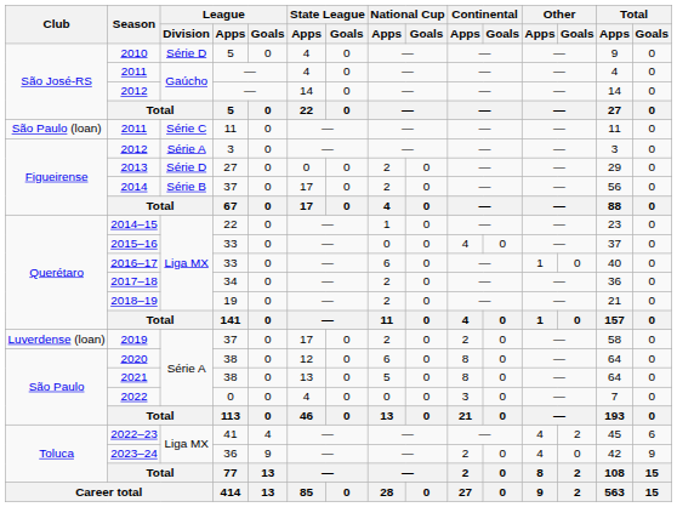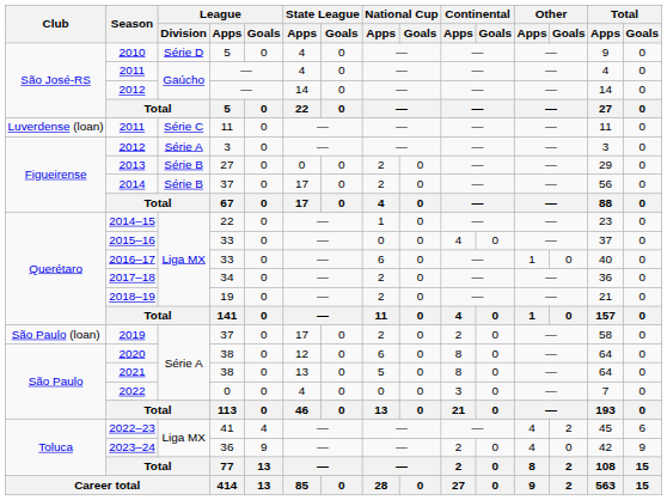 <table class="wikitable" style="text-align: center;">
 <tr>
 <th rowspan="2">Club</th>
 <th rowspan="2">Season</th>
 <th colspan="3">League</th>
 <th colspan="2">State League</th>
 <th colspan="2">National Cup</th>
 <th colspan="2">Continental</th>
 <th colspan="2">Other</th>
 <th colspan="2">Total</th>
 </tr>
 <tr>
 <th>Division</th>
 <th>Apps</th>
 <th>Goals</th>
 <th>Apps</th>
 <th>Goals</th>
 <th>Apps</th>
 <th>Goals</th>
 <th>Apps</th>
 <th>Goals</th>
 <th>Apps</th>
 <th>Goals</th>
 <th>Apps</th>
 <th>Goals</th>
 </tr>
 <tr>
 <td rowspan="4"><a href='#'>São José-RS</a></td>
 <td><a href='#'>2010</a></td>
 <td><a href='#'>Série D</a></td>
 <td>5</td>
 <td>0</td>
 <td>4</td>
 <td>0</td>
 <td colspan="2">—</td>
 <td colspan="2">—</td>
 <td colspan="2">—</td>
 <td>9</td>
 <td>0</td>
 </tr>
 <tr>
 <td><a href='#'>2011</a></td>
 <td rowspan="2"><a href='#'>Gaúcho</a></td>
 <td colspan="2">—</td>
 <td>4</td>
 <td>0</td>
 <td colspan="2">—</td>
 <td colspan="2">—</td>
 <td colspan="2">—</td>
 <td>4</td>
 <td>0</td>
 </tr>
 <tr>
 <td><a href='#'>2012</a></td>
 <td colspan="2">—</td>
 <td>14</td>
 <td>0</td>
 <td colspan="2">—</td>
 <td colspan="2">—</td>
 <td colspan="2">—</td>
 <td>14</td>
 <td>0</td>
 </tr>
 <tr>
 <th colspan="2">Total</th>
 <th>5</th>
 <th>0</th>
 <th>22</th>
 <th>0</th>
 <th colspan="2">—</th>
 <th colspan="2">—</th>
 <th colspan="2">—</th>
 <th>27</th>
 <th>0</th>
 </tr>
 <tr>
-<td><a href='#'>São Paulo</a> (loan)</td>
+<td><a href='#'>Luverdense</a> (loan)</td>
 <td><a href='#'>2011</a></td>
 <td><a href='#'>Série C</a></td>
 <td>11</td>
 <td>0</td>
 <td colspan="2">—</td>
 <td colspan="2">—</td>
 <td colspan="2">—</td>
 <td colspan="2">—</td>
 <td>11</td>
 <td>0</td>
 </tr>
 <tr>
 <td rowspan="4"><a href='#'>Figueirense</a></td>
 <td><a href='#'>2012</a></td>
 <td><a href='#'>Série A</a></td>
 <td>3</td>
 <td>0</td>
 <td colspan="2">—</td>
 <td colspan="2">—</td>
 <td colspan="2">—</td>
 <td colspan="2">—</td>
 <td>3</td>
 <td>0</td>
 </tr>
 <tr>
 <td><a href='#'>2013</a></td>
-<td><a href='#'>Série D</a></td>
+<td><a href='#'>Série B</a></td>
 <td>27</td>
 <td>0</td>
 <td>0</td>
 <td>0</td>
 <td>2</td>
 <td>0</td>
 <td colspan="2">—</td>
 <td colspan="2">—</td>
 <td>29</td>
 <td>0</td>
 </tr>
 <tr>
 <td><a href='#'>2014</a></td>
 <td><a href='#'>Série B</a></td>
 <td>37</td>
 <td>0</td>
 <td>17</td>
 <td>0</td>
 <td>2</td>
 <td>0</td>
 <td colspan="2">—</td>
 <td colspan="2">—</td>
 <td>56</td>
 <td>0</td>
 </tr>
 <tr>
 <th colspan="2">Total</th>
 <th>67</th>
 <th>0</th>
 <th>17</th>
 <th>0</th>
 <th>4</th>
 <th>0</th>
 <th colspan="2">—</th>
 <th colspan="2">—</th>
 <th>88</th>
 <th>0</th>
 </tr>
 <tr>
 <td rowspan="6"><a href='#'>Querétaro</a></td>
 <td><a href='#'>2014–15</a></td>
 <td rowspan="5"><a href='#'>Liga MX</a></td>
 <td>22</td>
 <td>0</td>
 <td colspan="2">—</td>
 <td>1</td>
 <td>0</td>
 <td colspan="2">—</td>
 <td colspan="2">—</td>
 <td>23</td>
 <td>0</td>
 </tr>
 <tr>
 <td><a href='#'>2015–16</a></td>
 <td>33</td>
 <td>0</td>
 <td colspan="2">—</td>
 <td>0</td>
 <td>0</td>
 <td>4</td>
 <td>0</td>
 <td colspan="2">—</td>
 <td>37</td>
 <td>0</td>
 </tr>
 <tr>
 <td><a href='#'>2016–17</a></td>
 <td>33</td>
 <td>0</td>
 <td colspan="2">—</td>
 <td>6</td>
 <td>0</td>
 <td colspan="2">—</td>
 <td>1</td>
 <td>0</td>
 <td>40</td>
 <td>0</td>
 </tr>
 <tr>
 <td><a href='#'>2017–18</a></td>
 <td>34</td>
 <td>0</td>
 <td colspan="2">—</td>
 <td>2</td>
 <td>0</td>
 <td colspan="2">—</td>
 <td colspan="2">—</td>
 <td>36</td>
 <td>0</td>
 </tr>
 <tr>
 <td><a href='#'>2018–19</a></td>
 <td>19</td>
 <td>0</td>
 <td colspan="2">—</td>
 <td>2</td>
 <td>0</td>
 <td colspan="2">—</td>
 <td colspan="2">—</td>
 <td>21</td>
 <td>0</td>
 </tr>
 <tr>
 <th colspan="2">Total</th>
 <th>141</th>
 <th>0</th>
 <th colspan="2">—</th>
 <th>11</th>
 <th>0</th>
 <th>4</th>
 <th>0</th>
 <th>1</th>
 <th>0</th>
 <th>157</th>
 <th>0</th>
 </tr>
 <tr>
-<td><a href='#'>Luverdense</a> (loan)</td>
+<td><a href='#'>São Paulo</a> (loan)</td>
 <td><a href='#'>2019</a></td>
 <td rowspan="4">Série A</td>
 <td>37</td>
 <td>0</td>
 <td>17</td>
 <td>0</td>
 <td>2</td>
 <td>0</td>
 <td>2</td>
 <td>0</td>
 <td colspan="2">—</td>
 <td>58</td>
 <td>0</td>
 </tr>
 <tr>
 <td rowspan="4"><a href='#'>São Paulo</a></td>
 <td><a href='#'>2020</a></td>
 <td>38</td>
 <td>0</td>
 <td>12</td>
 <td>0</td>
 <td>6</td>
 <td>0</td>
 <td>8</td>
 <td>0</td>
 <td colspan="2">—</td>
 <td>64</td>
 <td>0</td>
 </tr>
 <tr>
 <td><a href='#'>2021</a></td>
 <td>38</td>
 <td>0</td>
 <td>13</td>
 <td>0</td>
 <td>5</td>
 <td>0</td>
 <td>8</td>
 <td>0</td>
 <td colspan="2">—</td>
 <td>64</td>
 <td>0</td>
 </tr>
 <tr>
 <td><a href='#'>2022</a></td>
 <td>0</td>
 <td>0</td>
 <td>4</td>
 <td>0</td>
 <td>0</td>
 <td>0</td>
 <td>3</td>
 <td>0</td>
 <td colspan="2">—</td>
 <td>7</td>
 <td>0</td>
 </tr>
 <tr>
 <th colspan="2">Total</th>
 <th>113</th>
 <th>0</th>
 <th>46</th>
 <th>0</th>
 <th>13</th>
 <th>0</th>
 <th>21</th>
 <th>0</th>
 <th colspan="2">—</th>
 <th>193</th>
 <th>0</th>
 </tr>
 <tr>
 <td rowspan="3"><a href='#'>Toluca</a></td>
 <td><a href='#'>2022–23</a></td>
 <td rowspan="2">Liga MX</td>
 <td>41</td>
 <td>4</td>
 <td colspan="2">—</td>
 <td colspan="2">—</td>
 <td colspan="2">—</td>
 <td>4</td>
 <td>2</td>
 <td>45</td>
 <td>6</td>
 </tr>
 <tr>
 <td><a href='#'>2023–24</a></td>
 <td>36</td>
 <td>9</td>
 <td colspan="2">—</td>
 <td colspan="2">—</td>
 <td>2</td>
 <td>0</td>
 <td>4</td>
 <td>0</td>
 <td>42</td>
 <td>9</td>
 </tr>
 <tr>
 <th colspan="2">Total</th>
 <th>77</th>
 <th>13</th>
 <th colspan="2">—</th>
 <th colspan="2">—</th>
 <th>2</th>
 <th>0</th>
 <th>8</th>
 <th>2</th>
 <th>108</th>
 <th>15</th>
 </tr>
 <tr>
 <th colspan="3">Career total</th>
 <th>414</th>
 <th>13</th>
 <th>85</th>
 <th>0</th>
 <th>28</th>
 <th>0</th>
 <th>27</th>
 <th>0</th>
 <th>9</th>
 <th>2</th>
 <th>563</th>
 <th>15</th>
 </tr>
 </table>
